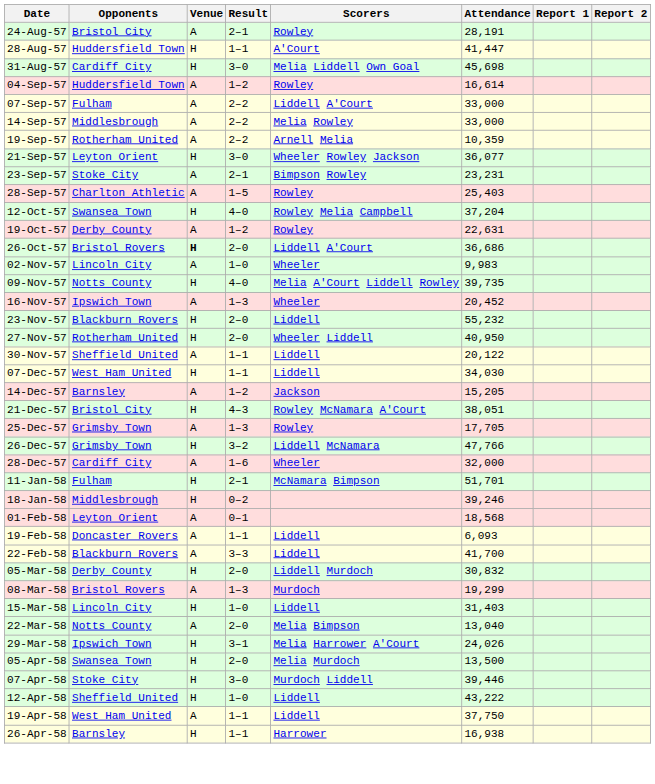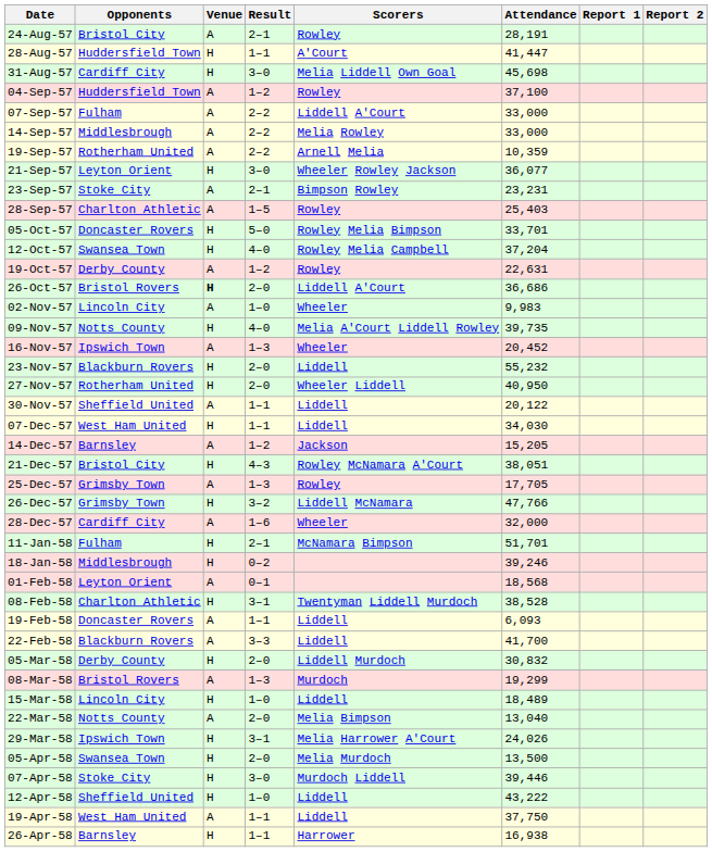 <table class=wikitable>
 <tr>
 <th>Date</th>
 <th>Opponents</th>
 <th>Venue</th>
 <th>Result</th>
 <th>Scorers</th>
 <th>Attendance</th>
 <th>Report 1</th>
 <th>Report 2</th>
 </tr>
 <tr bgcolor="#ddffdd">
 <td>24-Aug-57</td>
 <td><a href='#'>Bristol City</a></td>
 <td>A</td>
 <td>2–1</td>
 <td><a href='#'>Rowley</a> </td>
 <td>28,191</td>
 <td></td>
 <td></td>
 </tr>
 <tr bgcolor="#ffffdd">
 <td>28-Aug-57</td>
 <td><a href='#'>Huddersfield Town</a></td>
 <td>H</td>
 <td>1–1</td>
 <td><a href='#'>A'Court</a> </td>
 <td>41,447</td>
 <td></td>
 <td></td>
 </tr>
 <tr bgcolor="#ddffdd">
 <td>31-Aug-57</td>
 <td><a href='#'>Cardiff City</a></td>
 <td>H</td>
 <td>3–0</td>
 <td><a href='#'>Melia</a>  <a href='#'>Liddell</a>  <a href='#'>Own Goal</a></td>
 <td>45,698</td>
 <td></td>
 <td></td>
 </tr>
 <tr bgcolor="#ffdddd">
 <td>04-Sep-57</td>
 <td><a href='#'>Huddersfield Town</a></td>
 <td>A</td>
 <td>1–2</td>
 <td><a href='#'>Rowley</a></td>
-<td>16,614</td>
+<td>37,100</td>
 <td></td>
 <td></td>
 </tr>
 <tr bgcolor="#ffffdd">
 <td>07-Sep-57</td>
 <td><a href='#'>Fulham</a></td>
 <td>A</td>
 <td>2–2</td>
 <td><a href='#'>Liddell</a>  <a href='#'>A'Court</a> </td>
 <td>33,000</td>
 <td></td>
 <td></td>
 </tr>
 <tr bgcolor="#ffffdd">
 <td>14-Sep-57</td>
 <td><a href='#'>Middlesbrough</a></td>
 <td>A</td>
 <td>2–2</td>
 <td><a href='#'>Melia</a>  <a href='#'>Rowley</a> </td>
 <td>33,000</td>
 <td></td>
 <td></td>
 </tr>
 <tr bgcolor="#ffffdd">
 <td>19-Sep-57</td>
 <td><a href='#'>Rotherham United</a></td>
 <td>A</td>
 <td>2–2</td>
 <td><a href='#'>Arnell</a>  <a href='#'>Melia</a> </td>
 <td>10,359</td>
 <td></td>
 <td></td>
 </tr>
 <tr bgcolor="#ddffdd">
 <td>21-Sep-57</td>
 <td><a href='#'>Leyton Orient</a></td>
 <td>H</td>
 <td>3–0</td>
 <td><a href='#'>Wheeler</a>  <a href='#'>Rowley</a>  <a href='#'>Jackson</a> </td>
 <td>36,077</td>
 <td></td>
 <td></td>
 </tr>
 <tr bgcolor="#ddffdd">
 <td>23-Sep-57</td>
 <td><a href='#'>Stoke City</a></td>
 <td>A</td>
 <td>2–1</td>
 <td><a href='#'>Bimpson</a> <a href='#'>Rowley</a> </td>
 <td>23,231</td>
 <td></td>
 <td></td>
 </tr>
 <tr bgcolor="#ffdddd">
 <td>28-Sep-57</td>
 <td><a href='#'>Charlton Athletic</a></td>
 <td>A</td>
 <td>1–5</td>
 <td><a href='#'>Rowley</a> </td>
 <td>25,403</td>
+<td></td>
+<td></td>
+</tr>
+<tr bgcolor="#ddffdd">
+<td>05-Oct-57</td>
+<td><a href='#'>Doncaster Rovers</a></td>
+<td>H</td>
+<td>5–0</td>
+<td><a href='#'>Rowley</a>  <a href='#'>Melia</a>  <a href='#'>Bimpson</a> </td>
+<td>33,701</td>
 <td></td>
 <td></td>
 </tr>
 <tr bgcolor="#ddffdd">
 <td>12-Oct-57</td>
 <td><a href='#'>Swansea Town</a></td>
 <td>H</td>
 <td>4–0</td>
 <td><a href='#'>Rowley</a>  <a href='#'>Melia</a> <a href='#'>Campbell</a> </td>
 <td>37,204</td>
 <td></td>
 <td></td>
 </tr>
 <tr bgcolor="#ffdddd">
 <td>19-Oct-57</td>
 <td><a href='#'>Derby County</a></td>
 <td>A</td>
 <td>1–2</td>
 <td><a href='#'>Rowley</a> </td>
 <td>22,631</td>
 <td></td>
 <td></td>
 </tr>
 <tr bgcolor="#ddffdd">
 <td>26-Oct-57</td>
 <td><a href='#'>Bristol Rovers</a></td>
 <td><strong>H</strong></td>
 <td>2–0</td>
 <td><a href='#'>Liddell</a>  <a href='#'>A'Court</a> </td>
 <td>36,686</td>
 <td></td>
 <td></td>
 </tr>
 <tr bgcolor="#ddffdd">
 <td>02-Nov-57</td>
 <td><a href='#'>Lincoln City</a></td>
 <td>A</td>
 <td>1–0</td>
 <td><a href='#'>Wheeler</a> </td>
 <td>9,983</td>
 <td></td>
 <td></td>
 </tr>
 <tr bgcolor="#ddffdd">
 <td>09-Nov-57</td>
 <td><a href='#'>Notts County</a></td>
 <td>H</td>
 <td>4–0</td>
 <td><a href='#'>Melia</a>  <a href='#'>A'Court</a>  <a href='#'>Liddell</a>  <a href='#'>Rowley</a> </td>
 <td>39,735</td>
 <td></td>
 <td></td>
 </tr>
 <tr bgcolor="#ffdddd">
 <td>16-Nov-57</td>
 <td><a href='#'>Ipswich Town</a></td>
 <td>A</td>
 <td>1–3</td>
 <td><a href='#'>Wheeler</a> </td>
 <td>20,452</td>
 <td></td>
 <td></td>
 </tr>
 <tr bgcolor="#ddffdd">
 <td>23-Nov-57</td>
 <td><a href='#'>Blackburn Rovers</a></td>
 <td>H</td>
 <td>2–0</td>
 <td><a href='#'>Liddell</a> </td>
 <td>55,232</td>
 <td></td>
 <td></td>
 </tr>
 <tr bgcolor="#ddffdd">
 <td>27-Nov-57</td>
 <td><a href='#'>Rotherham United</a></td>
 <td>H</td>
 <td>2–0</td>
 <td><a href='#'>Wheeler</a>  <a href='#'>Liddell</a> </td>
 <td>40,950</td>
 <td></td>
 <td></td>
 </tr>
 <tr bgcolor="#ffffdd">
 <td>30-Nov-57</td>
 <td><a href='#'>Sheffield United</a></td>
 <td>A</td>
 <td>1–1</td>
 <td><a href='#'>Liddell</a> </td>
 <td>20,122</td>
 <td></td>
 <td></td>
 </tr>
 <tr bgcolor="#ffffdd">
 <td>07-Dec-57</td>
 <td><a href='#'>West Ham United</a></td>
 <td>H</td>
 <td>1–1</td>
 <td><a href='#'>Liddell</a> </td>
 <td>34,030</td>
 <td></td>
 <td></td>
 </tr>
 <tr bgcolor="#ffdddd">
 <td>14-Dec-57</td>
 <td><a href='#'>Barnsley</a></td>
 <td>A</td>
 <td>1–2</td>
 <td><a href='#'>Jackson</a> </td>
 <td>15,205</td>
 <td></td>
 <td></td>
 </tr>
 <tr bgcolor="#ddffdd">
 <td>21-Dec-57</td>
 <td><a href='#'>Bristol City</a></td>
 <td>H</td>
 <td>4–3</td>
 <td><a href='#'>Rowley</a>  <a href='#'>McNamara</a>  <a href='#'>A'Court</a> </td>
 <td>38,051</td>
 <td></td>
 <td></td>
 </tr>
 <tr bgcolor="#ffdddd">
 <td>25-Dec-57</td>
 <td><a href='#'>Grimsby Town</a></td>
 <td>A</td>
 <td>1–3</td>
 <td><a href='#'>Rowley</a> </td>
 <td>17,705</td>
 <td></td>
 <td></td>
 </tr>
 <tr bgcolor="#ddffdd">
 <td>26-Dec-57</td>
 <td><a href='#'>Grimsby Town</a></td>
 <td>H</td>
 <td>3–2</td>
 <td><a href='#'>Liddell</a>  <a href='#'>McNamara</a> </td>
 <td>47,766</td>
 <td></td>
 <td></td>
 </tr>
 <tr bgcolor="#ffdddd">
 <td>28-Dec-57</td>
 <td><a href='#'>Cardiff City</a></td>
 <td>A</td>
 <td>1–6</td>
 <td><a href='#'>Wheeler</a> </td>
 <td>32,000</td>
 <td></td>
 <td></td>
 </tr>
 <tr bgcolor="#ddffdd">
 <td>11-Jan-58</td>
 <td><a href='#'>Fulham</a></td>
 <td>H</td>
 <td>2–1</td>
 <td><a href='#'>McNamara</a>  <a href='#'>Bimpson</a> </td>
 <td>51,701</td>
 <td></td>
 <td></td>
 </tr>
 <tr bgcolor="#ffdddd">
 <td>18-Jan-58</td>
 <td><a href='#'>Middlesbrough</a></td>
 <td>H</td>
 <td>0–2</td>
 <td></td>
 <td>39,246</td>
 <td></td>
 <td></td>
 </tr>
 <tr bgcolor="#ffdddd">
 <td>01-Feb-58</td>
 <td><a href='#'>Leyton Orient</a></td>
 <td>A</td>
 <td>0–1</td>
 <td></td>
 <td>18,568</td>
 <td></td>
 <td></td>
 </tr>
+<tr bgcolor="#ddffdd">
+<td>08-Feb-58</td>
+<td><a href='#'>Charlton Athletic</a></td>
+<td>H</td>
+<td>3–1</td>
+<td><a href='#'>Twentyman</a>  <a href='#'>Liddell</a>  <a href='#'>Murdoch</a> </td>
+<td>38,528</td>
+<td></td>
+<td></td>
+</tr>
 <tr bgcolor="#ffffdd">
 <td>19-Feb-58</td>
 <td><a href='#'>Doncaster Rovers</a></td>
 <td>A</td>
 <td>1–1</td>
 <td><a href='#'>Liddell</a> </td>
 <td>6,093</td>
 <td></td>
 <td></td>
 </tr>
 <tr bgcolor="#ffffdd">
 <td>22-Feb-58</td>
 <td><a href='#'>Blackburn Rovers</a></td>
 <td>A</td>
 <td>3–3</td>
 <td><a href='#'>Liddell</a> </td>
 <td>41,700</td>
 <td></td>
 <td></td>
 </tr>
 <tr bgcolor="#ddffdd">
 <td>05-Mar-58</td>
 <td><a href='#'>Derby County</a></td>
 <td>H</td>
 <td>2–0</td>
 <td><a href='#'>Liddell</a>  <a href='#'>Murdoch</a> </td>
 <td>30,832</td>
 <td></td>
 <td></td>
 </tr>
 <tr bgcolor="#ffdddd">
 <td>08-Mar-58</td>
 <td><a href='#'>Bristol Rovers</a></td>
 <td>A</td>
 <td>1–3</td>
 <td><a href='#'>Murdoch</a> </td>
 <td>19,299</td>
 <td></td>
 <td></td>
 </tr>
 <tr bgcolor="#ddffdd">
 <td>15-Mar-58</td>
 <td><a href='#'>Lincoln City</a></td>
 <td>H</td>
 <td>1–0</td>
 <td><a href='#'>Liddell</a> </td>
-<td>31,403</td>
+<td>18,489</td>
 <td></td>
 <td></td>
 </tr>
 <tr bgcolor="#ddffdd">
 <td>22-Mar-58</td>
 <td><a href='#'>Notts County</a></td>
 <td>A</td>
 <td>2–0</td>
 <td><a href='#'>Melia</a>  <a href='#'>Bimpson</a> </td>
 <td>13,040</td>
 <td></td>
 <td></td>
 </tr>
 <tr bgcolor="#ddffdd">
 <td>29-Mar-58</td>
 <td><a href='#'>Ipswich Town</a></td>
 <td>H</td>
 <td>3–1</td>
 <td><a href='#'>Melia</a>  <a href='#'>Harrower</a>  <a href='#'>A'Court</a> </td>
 <td>24,026</td>
 <td></td>
 <td></td>
 </tr>
 <tr bgcolor="#ddffdd">
 <td>05-Apr-58</td>
 <td><a href='#'>Swansea Town</a></td>
 <td>H</td>
 <td>2–0</td>
 <td><a href='#'>Melia</a>  <a href='#'>Murdoch</a> </td>
 <td>13,500</td>
 <td></td>
 <td></td>
 </tr>
 <tr bgcolor="#ddffdd">
 <td>07-Apr-58</td>
 <td><a href='#'>Stoke City</a></td>
 <td>H</td>
 <td>3–0</td>
 <td><a href='#'>Murdoch</a>  <a href='#'>Liddell</a> </td>
 <td>39,446</td>
 <td></td>
 <td></td>
 </tr>
 <tr bgcolor="#ddffdd">
 <td>12-Apr-58</td>
 <td><a href='#'>Sheffield United</a></td>
 <td>H</td>
 <td>1–0</td>
 <td><a href='#'>Liddell</a> </td>
 <td>43,222</td>
 <td></td>
 <td></td>
 </tr>
 <tr bgcolor="#ffffdd">
 <td>19-Apr-58</td>
 <td><a href='#'>West Ham United</a></td>
 <td>A</td>
 <td>1–1</td>
 <td><a href='#'>Liddell</a> </td>
 <td>37,750</td>
 <td></td>
 <td></td>
 </tr>
 <tr bgcolor="#ffffdd">
 <td>26-Apr-58</td>
 <td><a href='#'>Barnsley</a></td>
 <td>H</td>
 <td>1–1</td>
 <td><a href='#'>Harrower</a> </td>
 <td>16,938</td>
 <td></td>
 <td></td>
 </tr>
 </table>
